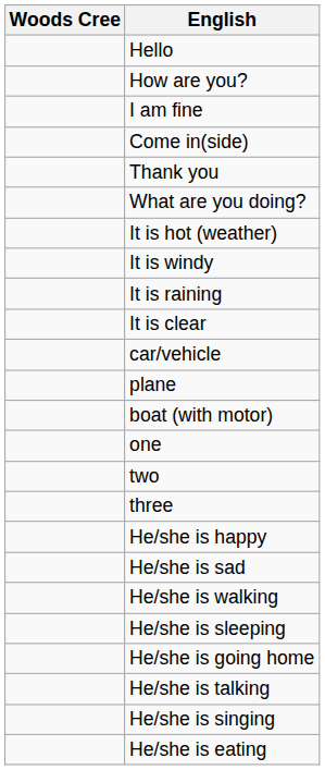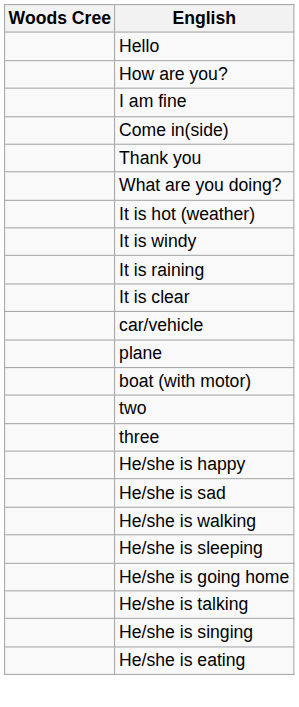 <table class="wikitable">
 <tr>
 <th>Woods Cree</th>
 <th>English</th>
 </tr>
 <tr>
 <td></td>
 <td>Hello</td>
 </tr>
 <tr>
 <td></td>
 <td>How are you?</td>
 </tr>
 <tr>
 <td></td>
 <td>I am fine</td>
 </tr>
 <tr>
 <td></td>
 <td>Come in(side)</td>
 </tr>
 <tr>
 <td></td>
 <td>Thank you</td>
 </tr>
 <tr>
 <td></td>
 <td>What are you doing?</td>
 </tr>
 <tr>
 <td></td>
 <td>It is hot (weather)</td>
 </tr>
 <tr>
 <td></td>
 <td>It is windy</td>
 </tr>
 <tr>
 <td></td>
 <td>It is raining</td>
 </tr>
 <tr>
 <td></td>
 <td>It is clear</td>
 </tr>
 <tr>
 <td></td>
 <td>car/vehicle</td>
 </tr>
 <tr>
 <td></td>
 <td>plane</td>
 </tr>
 <tr>
 <td></td>
 <td>boat (with motor)</td>
 </tr>
 <tr>
 <td></td>
-<td>one</td>
-</tr>
-<tr>
-<td></td>
 <td>two</td>
 </tr>
 <tr>
 <td></td>
 <td>three</td>
 </tr>
 <tr>
 <td></td>
 <td>He/she is happy</td>
 </tr>
 <tr>
 <td></td>
 <td>He/she is sad</td>
 </tr>
 <tr>
 <td></td>
 <td>He/she is walking</td>
 </tr>
 <tr>
 <td></td>
 <td>He/she is sleeping</td>
 </tr>
 <tr>
 <td></td>
 <td>He/she is going home</td>
 </tr>
 <tr>
 <td></td>
 <td>He/she is talking</td>
 </tr>
 <tr>
 <td></td>
 <td>He/she is singing</td>
 </tr>
 <tr>
 <td></td>
 <td>He/she is eating</td>
 </tr>
 </table>
